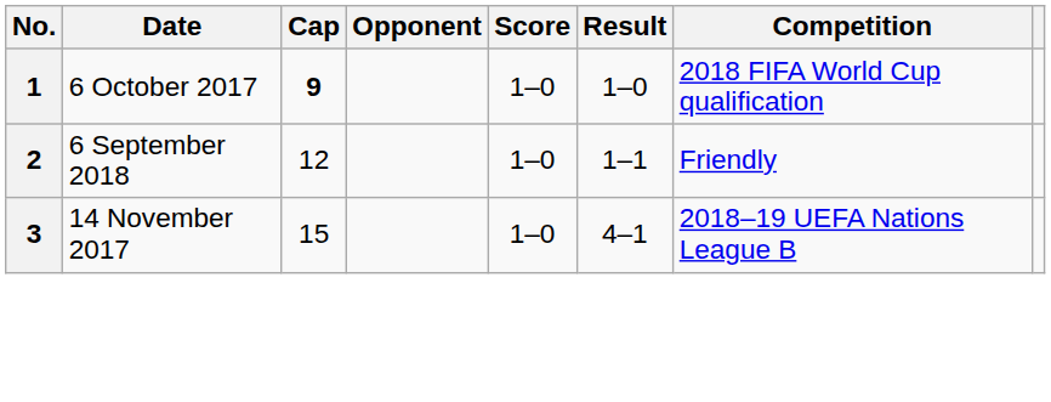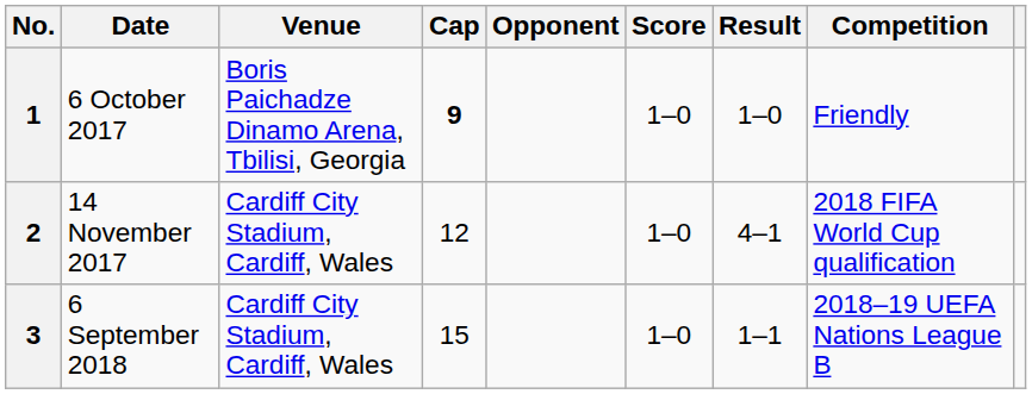 <table class="wikitable plainrowheaders">
 <tr>
 <th scope=col>No.</th>
 <th scope=col data-sort-type=date>Date</th>
+<th scope=col>Venue</th>
 <th scope=col>Cap</th>
 <th scope=col>Opponent</th>
 <th scope=col>Score</th>
 <th scope=col>Result</th>
 <th scope=col>Competition</th>
 <th scope=col></th>
 </tr>
 <tr>
 <th scope=row>1</th>
 <td>6 October 2017</td>
+<td><a href='#'>Boris Paichadze Dinamo Arena</a>, <a href='#'>Tbilisi</a>, Georgia</td>
 <td align=center><strong>9</strong></td>
 <td></td>
 <td align=center>1–0</td>
 <td align=center>1–0</td>
+<td><a href='#'>Friendly</a></td>
+<td></td>
+</tr>
+<tr>
+<th scope=row>2</th>
+<td>14 November 2017</td>
+<td><a href='#'>Cardiff City Stadium</a>, <a href='#'>Cardiff</a>, Wales</td>
+<td align=center>12</td>
+<td></td>
+<td align=center>1–0</td>
+<td align=center>4–1</td>
 <td><a href='#'>2018 FIFA World Cup qualification</a></td>
 <td></td>
 </tr>
 <tr>
-<th scope=row>2</th>
+<th scope=row>3</th>
 <td>6 September 2018</td>
-<td align=center>12</td>
+<td><a href='#'>Cardiff City Stadium</a>, <a href='#'>Cardiff</a>, Wales</td>
+<td align=center>15</td>
 <td></td>
 <td align=center>1–0</td>
 <td align=center>1–1</td>
-<td><a href='#'>Friendly</a></td>
-<td></td>
-</tr>
-<tr>
-<th scope=row>3</th>
-<td>14 November 2017</td>
-<td align=center>15</td>
-<td></td>
-<td align=center>1–0</td>
-<td align=center>4–1</td>
 <td><a href='#'>2018–19 UEFA Nations League B</a></td>
 <td></td>
 </tr>
 </table>
